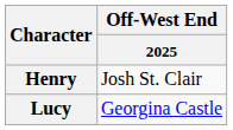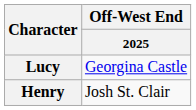 <table class="wikitable">
 <tr>
 <th rowspan="2">Character</th>
 <th>Off-West End</th>
 </tr>
 <tr>
 <th><small>2025</small></th>
 </tr>
 <tr>
+<th>Lucy</th>
+<td><a href='#'>Georgina Castle</a></td>
+</tr>
+<tr>
 <th>Henry</th>
 <td>Josh St. Clair</td>
 </tr>
-<tr>
-<th>Lucy</th>
-<td><a href='#'>Georgina Castle</a></td>
-</tr>
 </table>
